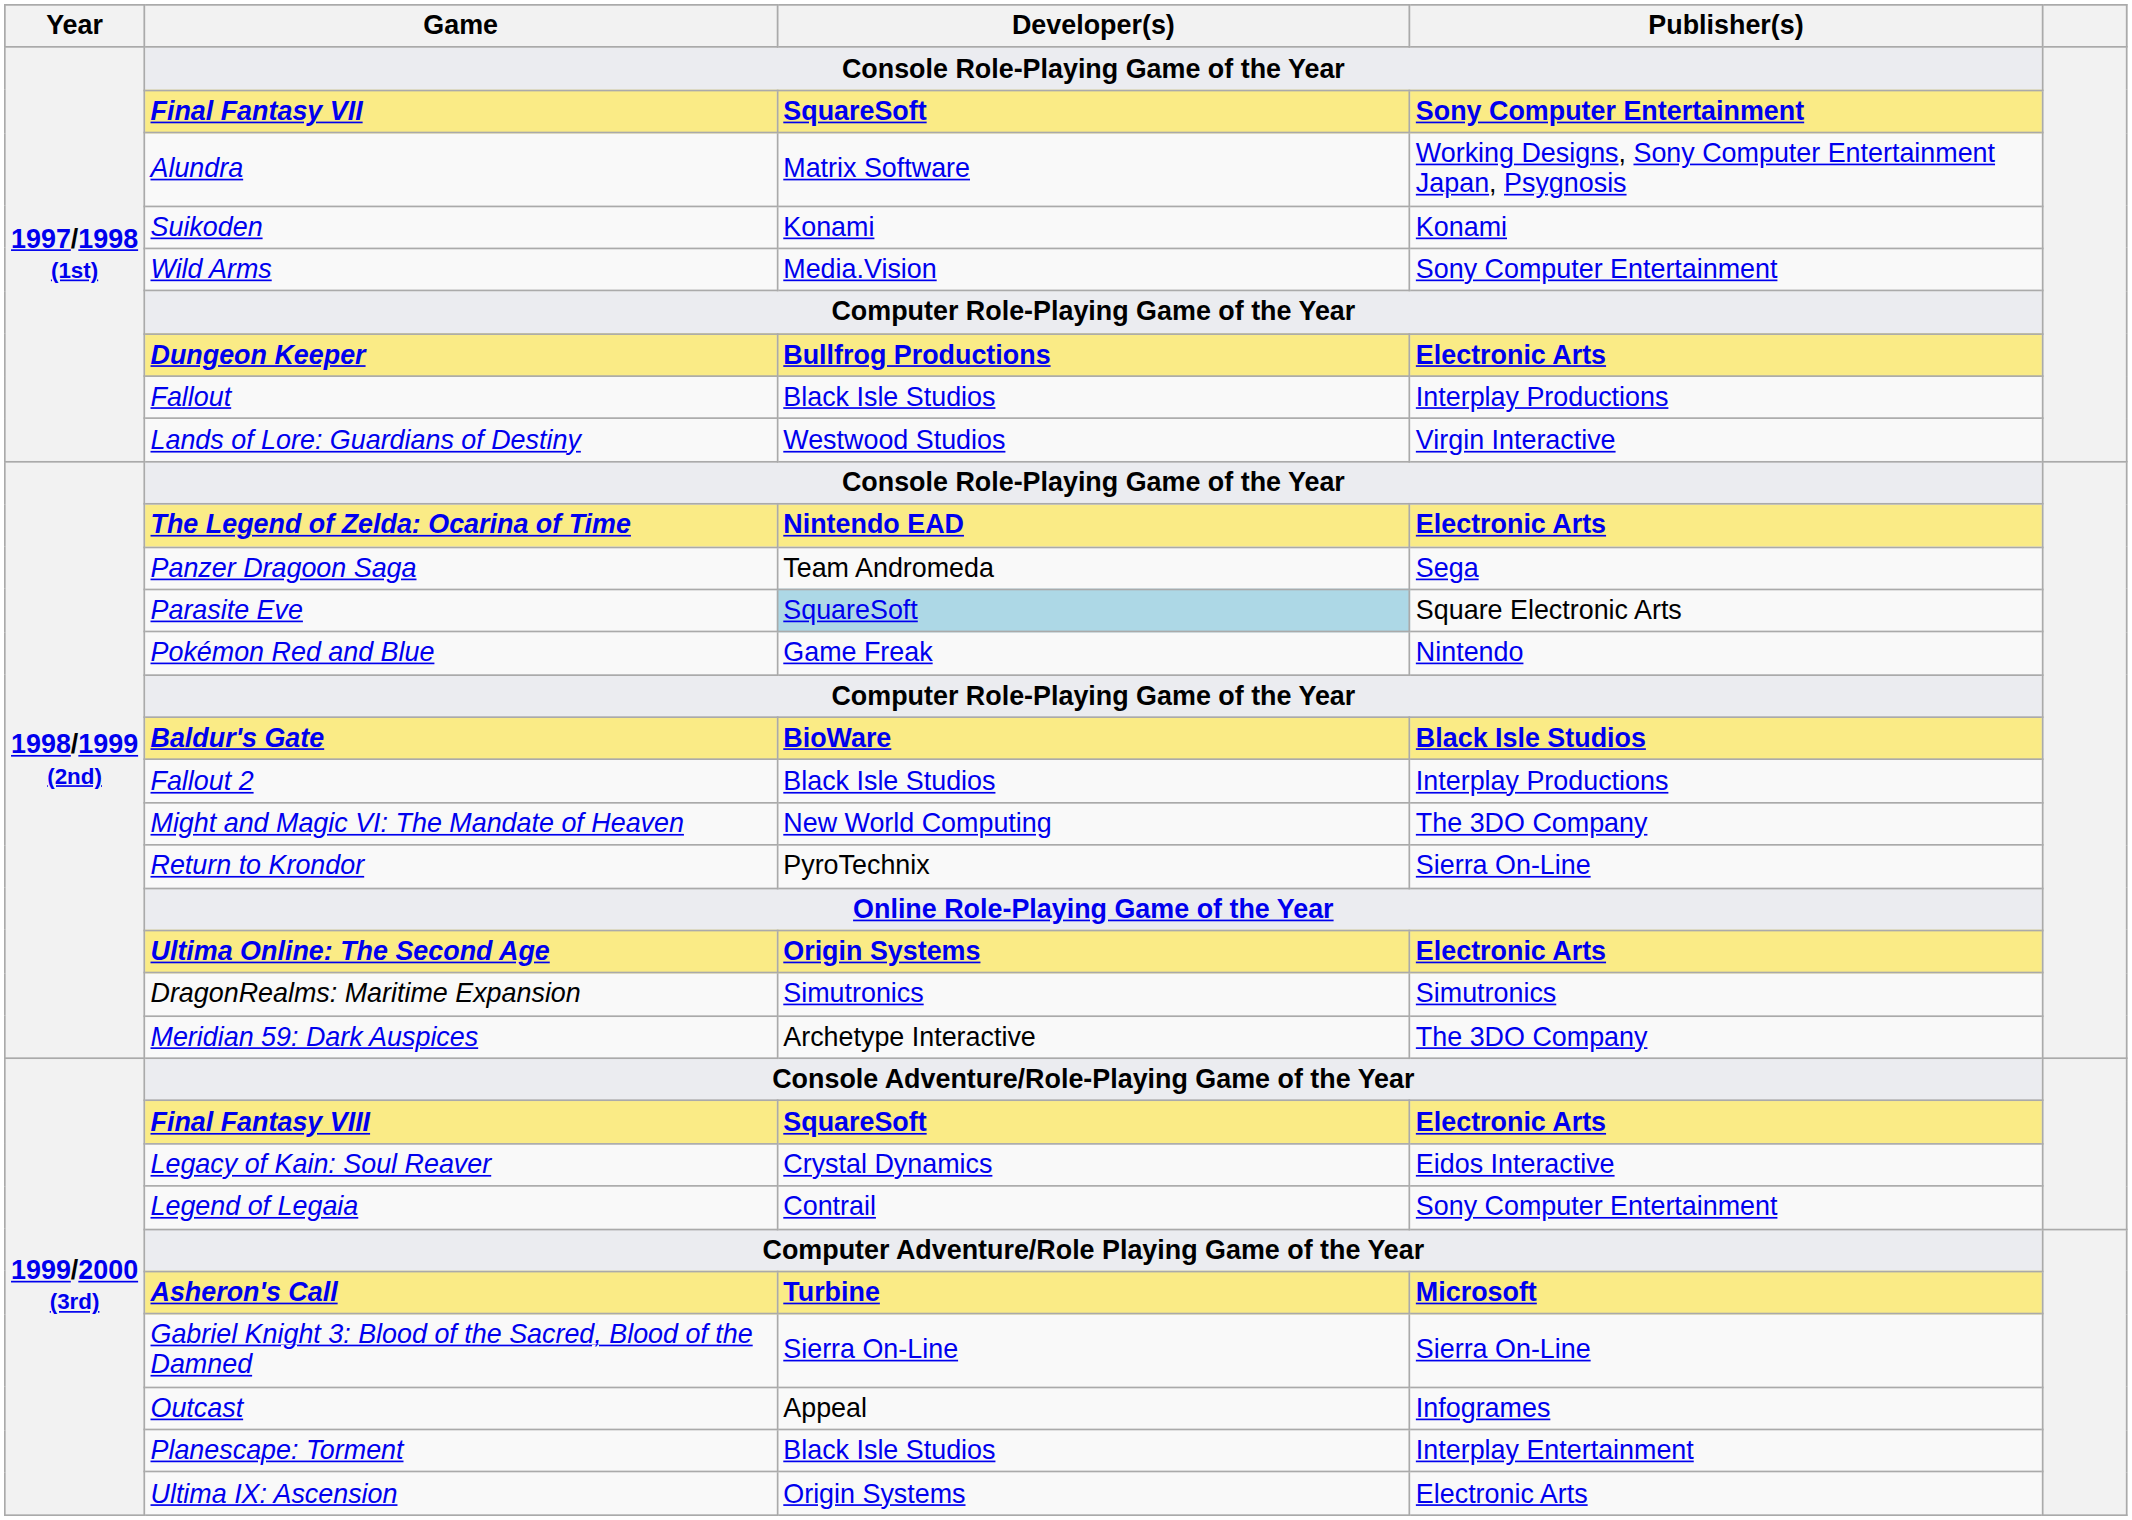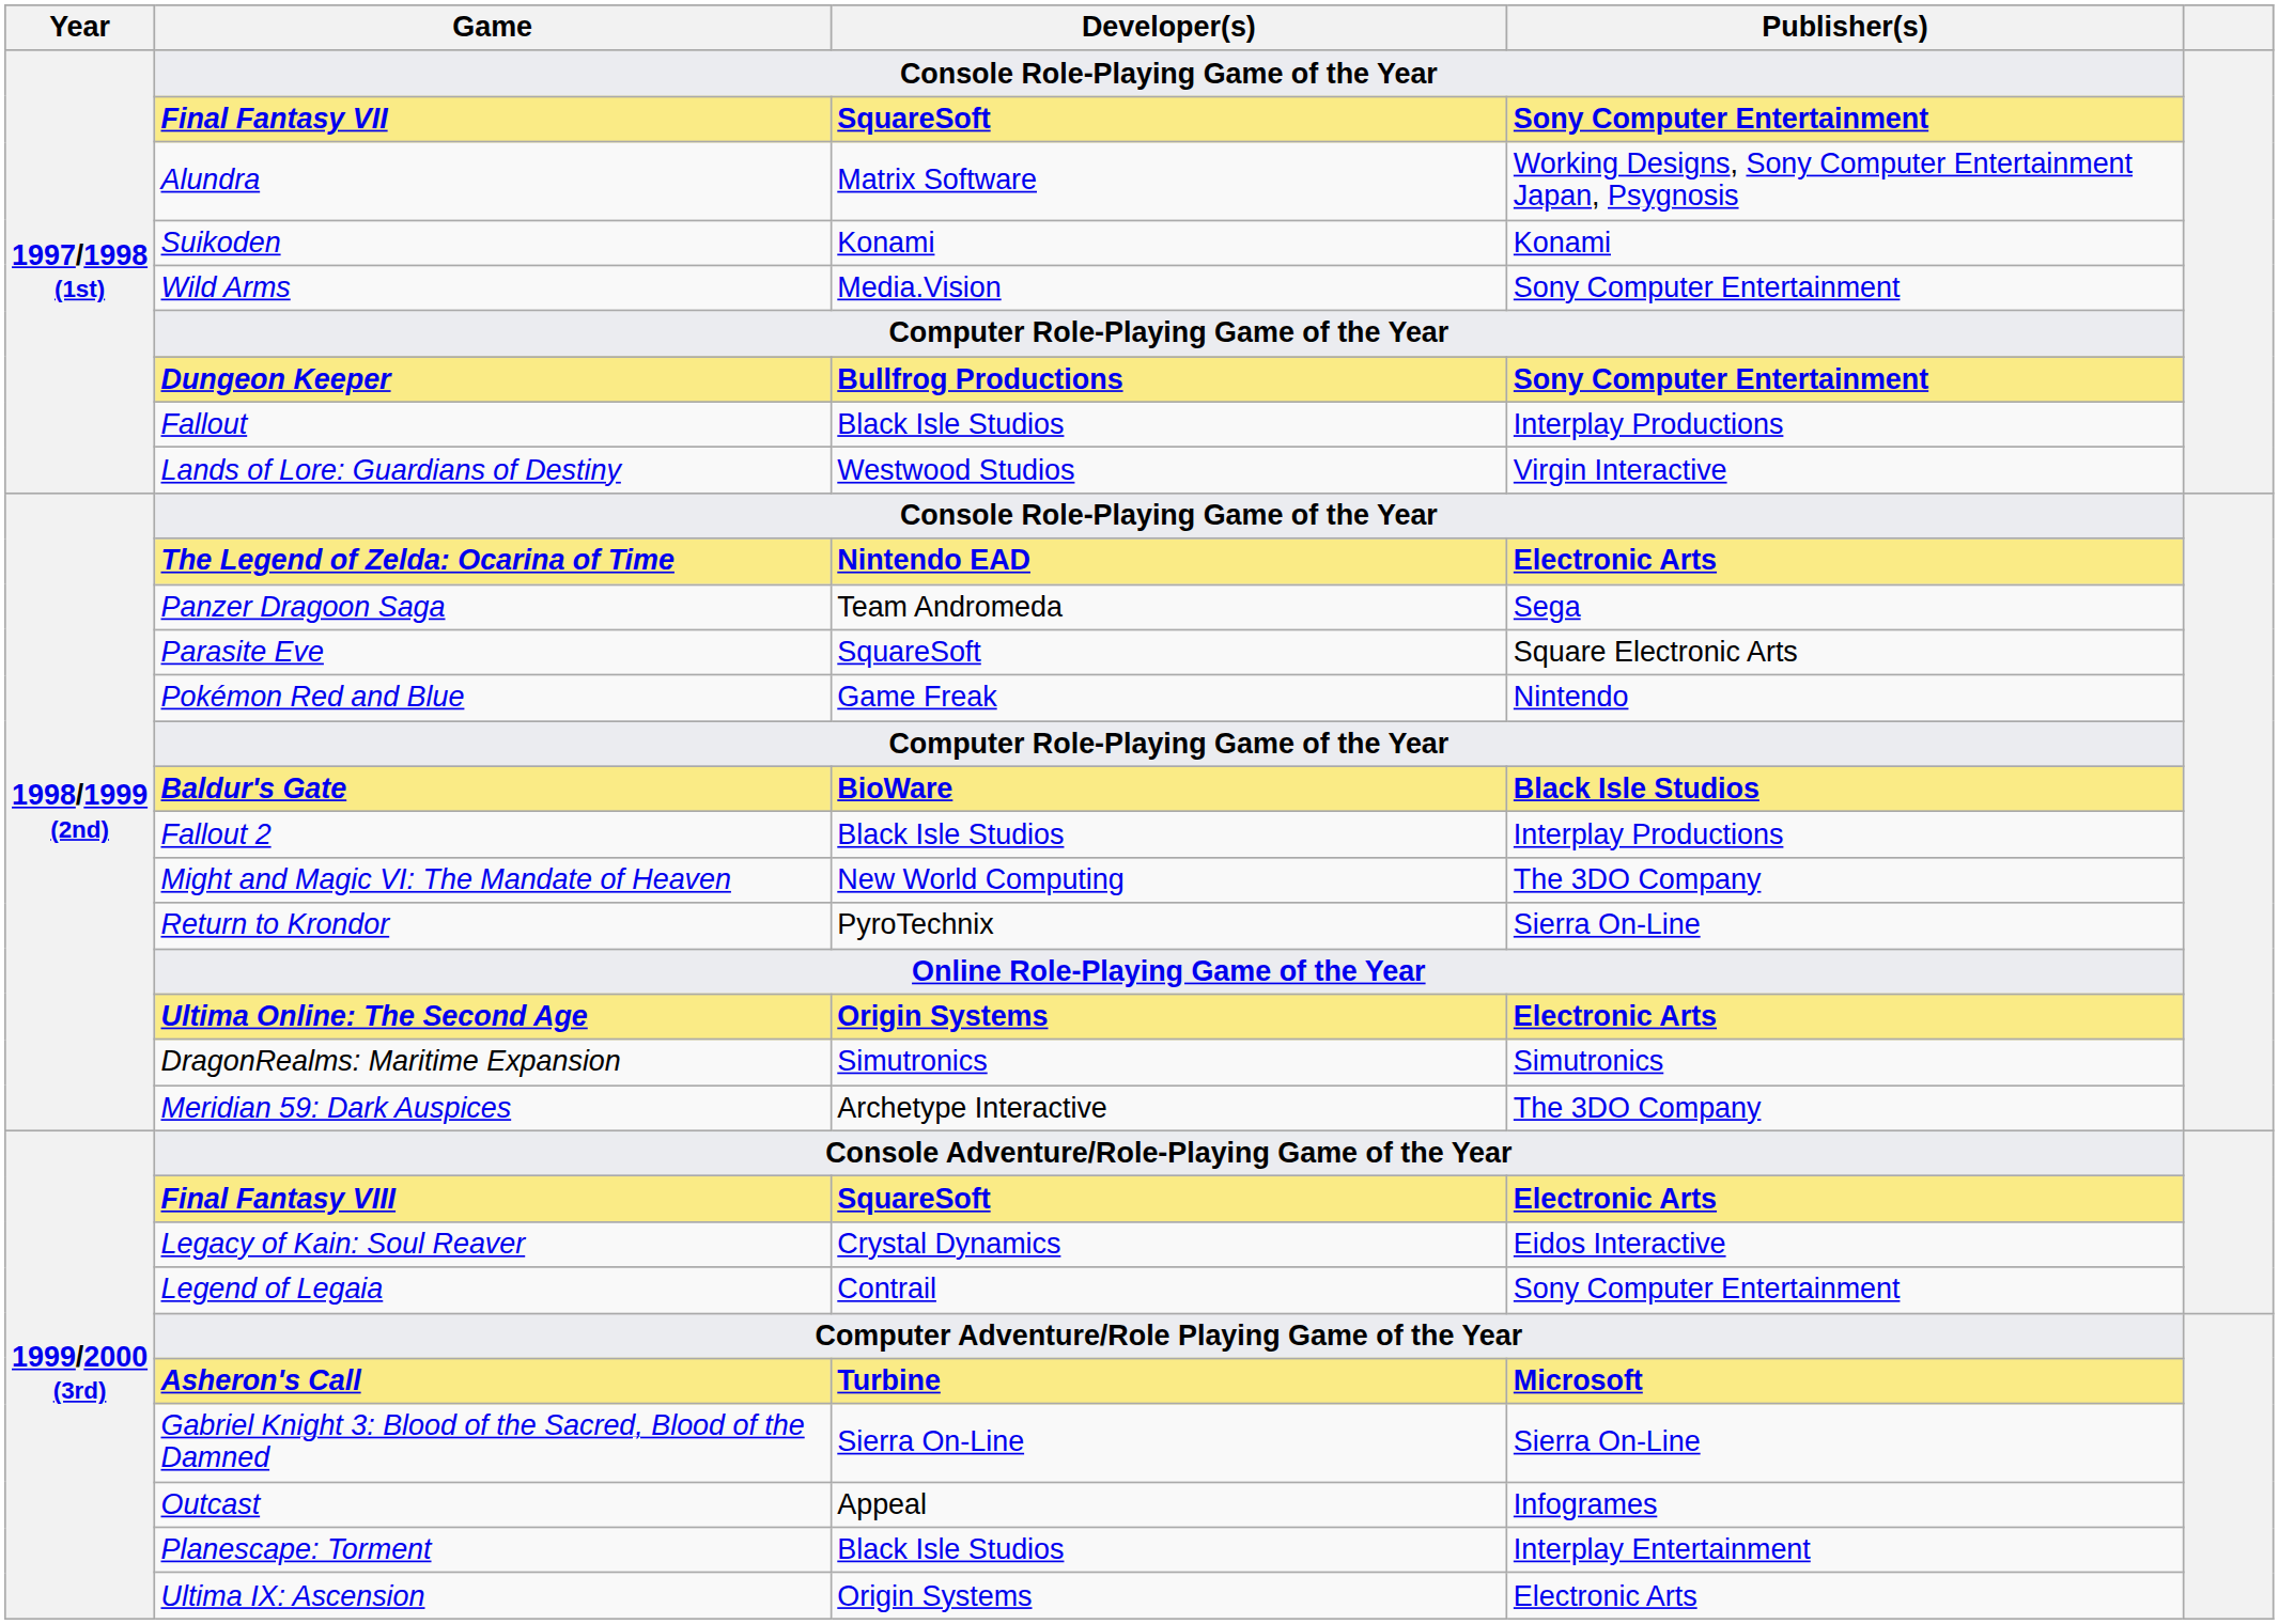 <table class="wikitable sortable" rowspan=2 style="width:100%">
 <tr style="background:#bebebe;">
 <th scope="col" style="width:6%;">Year</th>
 <th scope="col" style="width:30%;">Game</th>
 <th scope="col" style="width:30%;">Developer(s)</th>
 <th scope="col" style="width:30%;">Publisher(s)</th>
 <th scope="col" style="width:4%;" class="unsortable"></th>
 </tr>
 <tr>
 <th scope="row" rowspan="9" style="text-align:center"><a href='#'>1997</a>/<a href='#'>1998</a> <br><small><a href='#'>(1st)</a> </small></th>
 <td colspan=3 style="text-align:center; background:#EBECF0"><strong>Console Role-Playing Game of the Year</strong></td>
 <th scope="row" rowspan="9" style="text-align;center;"></th>
 </tr>
 <tr>
 <td style="background:#FAEB86"><strong><em><a href='#'>Final Fantasy VII</a></em></strong></td>
 <td style="background:#FAEB86"><strong><a href='#'>SquareSoft</a></strong></td>
 <td style="background:#FAEB86"><strong><a href='#'>Sony Computer Entertainment</a></strong></td>
 </tr>
 <tr>
 <td><em><a href='#'>Alundra</a></em></td>
 <td><a href='#'>Matrix Software</a></td>
 <td><a href='#'>Working Designs</a>, <a href='#'>Sony Computer Entertainment Japan</a>, <a href='#'>Psygnosis</a></td>
 </tr>
 <tr>
 <td><em><a href='#'>Suikoden</a></em></td>
 <td><a href='#'>Konami</a></td>
 <td><a href='#'>Konami</a></td>
 </tr>
 <tr>
 <td><em><a href='#'>Wild Arms</a></em></td>
 <td><a href='#'>Media.Vision</a></td>
 <td><a href='#'>Sony Computer Entertainment</a></td>
 </tr>
 <tr>
 <td colspan=3 style="text-align:center; background:#EBECF0"><strong>Computer Role-Playing Game of the Year</strong></td>
 </tr>
 <tr>
 <td style="background:#FAEB86"><strong><em><a href='#'>Dungeon Keeper</a></em></strong></td>
 <td style="background:#FAEB86"><strong><a href='#'>Bullfrog Productions</a></strong></td>
-<td style="background:#FAEB86"><strong><a href='#'>Electronic Arts</a></strong></td>
+<td style="background:#FAEB86"><strong><a href='#'>Sony Computer Entertainment</a></strong></td>
 </tr>
 <tr>
 <td><em><a href='#'>Fallout</a></em></td>
 <td><a href='#'>Black Isle Studios</a></td>
 <td><a href='#'>Interplay Productions</a></td>
 </tr>
 <tr>
 <td><em><a href='#'>Lands of Lore: Guardians of Destiny</a></em></td>
 <td><a href='#'>Westwood Studios</a></td>
 <td><a href='#'>Virgin Interactive</a></td>
 </tr>
 <tr>
 <th scope="row" rowspan="14" style="text-align:center"><a href='#'>1998</a>/<a href='#'>1999</a> <br><small><a href='#'>(2nd)</a> </small></th>
 <td colspan=3 style="text-align:center; background:#EBECF0"><strong>Console Role-Playing Game of the Year</strong></td>
 <th scope="row" rowspan="14" style="text-align;center;"></th>
 </tr>
 <tr>
 <td style="background:#FAEB86"><strong><em><a href='#'>The Legend of Zelda: Ocarina of Time</a></em></strong></td>
 <td style="background:#FAEB86"><strong><a href='#'>Nintendo EAD</a></strong></td>
 <td style="background:#FAEB86"><strong><a href='#'>Electronic Arts</a></strong></td>
 </tr>
 <tr>
 <td><em><a href='#'>Panzer Dragoon Saga</a></em></td>
 <td>Team Andromeda</td>
 <td><a href='#'>Sega</a></td>
 </tr>
 <tr>
 <td><em><a href='#'>Parasite Eve</a></em></td>
-<td style="background: lightblue;"><a href='#'>SquareSoft</a></td>
+<td><a href='#'>SquareSoft</a></td>
 <td>Square Electronic Arts</td>
 </tr>
 <tr>
 <td><em><a href='#'>Pokémon Red and Blue</a></em></td>
 <td><a href='#'>Game Freak</a></td>
 <td><a href='#'>Nintendo</a></td>
 </tr>
 <tr>
 <td colspan=3 style="text-align:center; background:#EBECF0"><strong>Computer Role-Playing Game of the Year</strong></td>
 </tr>
 <tr>
 <td style="background:#FAEB86"><strong><em><a href='#'>Baldur's Gate</a></em></strong></td>
 <td style="background:#FAEB86"><strong><a href='#'>BioWare</a></strong></td>
 <td style="background:#FAEB86"><strong><a href='#'>Black Isle Studios</a></strong></td>
 </tr>
 <tr>
 <td><em><a href='#'>Fallout 2</a></em></td>
 <td><a href='#'>Black Isle Studios</a></td>
 <td><a href='#'>Interplay Productions</a></td>
 </tr>
 <tr>
 <td><em><a href='#'>Might and Magic VI: The Mandate of Heaven</a></em></td>
 <td><a href='#'>New World Computing</a></td>
 <td><a href='#'>The 3DO Company</a></td>
 </tr>
 <tr>
 <td><em><a href='#'>Return to Krondor</a></em></td>
 <td>PyroTechnix</td>
 <td><a href='#'>Sierra On-Line</a></td>
 </tr>
 <tr>
 <td colspan=3 style="text-align:center; background:#EBECF0"><strong><a href='#'>Online Role-Playing Game of the Year</a></strong></td>
 </tr>
 <tr>
 <td style="background:#FAEB86"><strong><em><a href='#'>Ultima Online: The Second Age</a></em></strong></td>
 <td style="background:#FAEB86"><strong><a href='#'>Origin Systems</a></strong></td>
 <td style="background:#FAEB86"><strong><a href='#'>Electronic Arts</a></strong></td>
 </tr>
 <tr>
 <td><em>DragonRealms: Maritime Expansion</em></td>
 <td><a href='#'>Simutronics</a></td>
 <td><a href='#'>Simutronics</a></td>
 </tr>
 <tr>
 <td><em><a href='#'>Meridian 59: Dark Auspices</a></em></td>
 <td>Archetype Interactive</td>
 <td><a href='#'>The 3DO Company</a></td>
 </tr>
 <tr>
 <th scope="row" rowspan="10" style="text-align:center"><a href='#'>1999</a>/<a href='#'>2000</a> <br><small><a href='#'>(3rd)</a> </small></th>
 <td colspan=3 style="text-align:center; background:#EBECF0"><strong>Console Adventure/Role-Playing Game of the Year</strong></td>
 <th scope="row" rowspan="4" style="text-align;center;"></th>
 </tr>
 <tr>
 <td style="background:#FAEB86"><strong><em><a href='#'>Final Fantasy VIII</a></em></strong></td>
 <td style="background:#FAEB86"><strong><a href='#'>SquareSoft</a></strong></td>
 <td style="background:#FAEB86"><strong><a href='#'>Electronic Arts</a></strong></td>
 </tr>
 <tr>
 <td><em><a href='#'>Legacy of Kain: Soul Reaver</a></em></td>
 <td><a href='#'>Crystal Dynamics</a></td>
 <td><a href='#'>Eidos Interactive</a></td>
 </tr>
 <tr>
 <td><em><a href='#'>Legend of Legaia</a></em></td>
 <td><a href='#'>Contrail</a></td>
 <td><a href='#'>Sony Computer Entertainment</a></td>
 </tr>
 <tr>
 <td colspan=3 style="text-align:center; background:#EBECF0"><strong>Computer Adventure/Role Playing Game of the Year</strong></td>
 <th scope="row" rowspan="6" style="text-align;center;"></th>
 </tr>
 <tr>
 <td style="background:#FAEB86"><strong><em><a href='#'>Asheron's Call</a></em></strong></td>
 <td style="background:#FAEB86"><strong><a href='#'>Turbine</a></strong></td>
 <td style="background:#FAEB86"><strong><a href='#'>Microsoft</a></strong></td>
 </tr>
 <tr>
 <td><em><a href='#'>Gabriel Knight 3: Blood of the Sacred, Blood of the Damned</a></em></td>
 <td><a href='#'>Sierra On-Line</a></td>
 <td><a href='#'>Sierra On-Line</a></td>
 </tr>
 <tr>
 <td><em><a href='#'>Outcast</a></em></td>
 <td>Appeal</td>
 <td><a href='#'>Infogrames</a></td>
 </tr>
 <tr>
 <td><em><a href='#'>Planescape: Torment</a></em></td>
 <td><a href='#'>Black Isle Studios</a></td>
 <td><a href='#'>Interplay Entertainment</a></td>
 </tr>
 <tr>
 <td><em><a href='#'>Ultima IX: Ascension</a></em></td>
 <td><a href='#'>Origin Systems</a></td>
 <td><a href='#'>Electronic Arts</a></td>
 </tr>
 </table>
